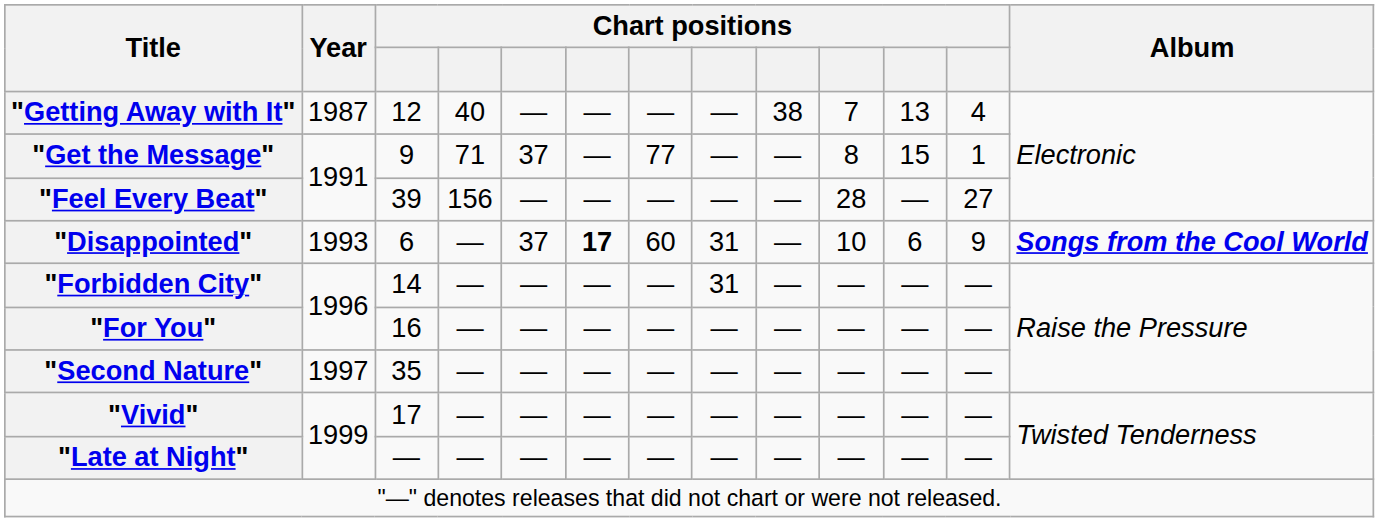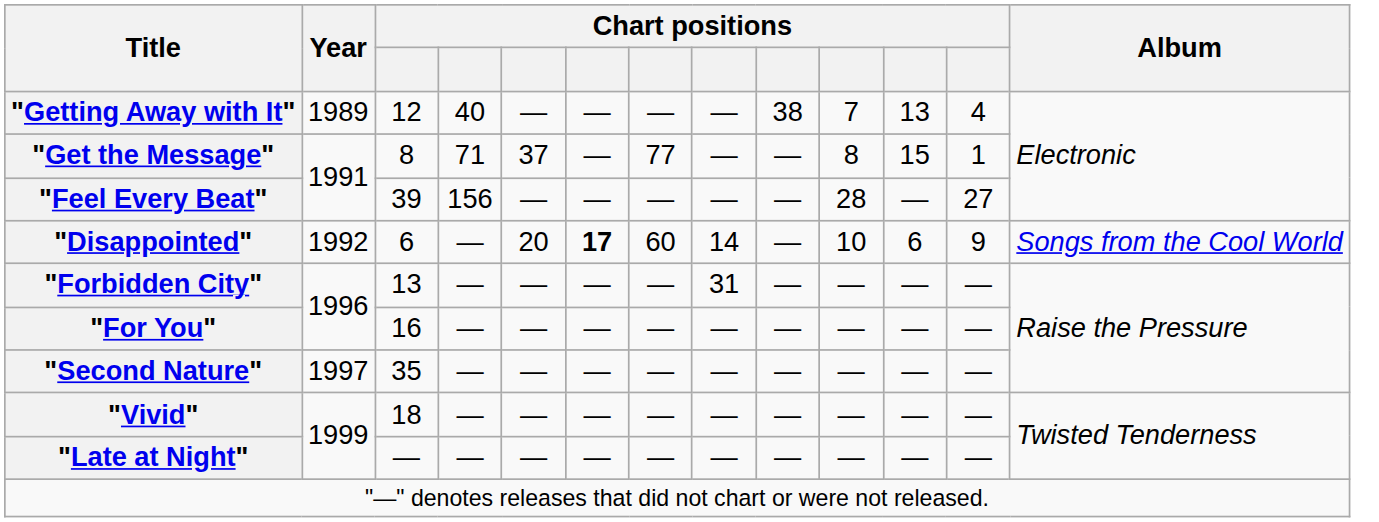 <table class="wikitable plainrowheaders" style=text-align:center;>
 <tr>
 <th rowspan=2>Title</th>
 <th rowspan=2>Year</th>
 <th colspan=10>Chart positions</th>
 <th rowspan=2>Album</th>
 </tr>
 <tr>
 <th width="30"> <br></th>
 <th width="30"> <br></th>
 <th width="30"><br></th>
 <th width="30"> <br></th>
 <th width="30"><br></th>
 <th width="30"><br></th>
 <th width="30"> <br></th>
 <th width="30"> <br></th>
 <th width="30"> <br></th>
 <th width="30"> <br></th>
 </tr>
 <tr>
 <th scope="row">"<a href='#'>Getting Away with It</a>"</th>
-<td>1987</td>
+<td>1989</td>
 <td>12</td>
 <td>40</td>
 <td>—</td>
 <td>—</td>
 <td>—</td>
 <td>—</td>
 <td>38</td>
 <td>7</td>
 <td>13</td>
 <td>4</td>
 <td style="text-align:left;" rowspan=3><em>Electronic</em></td>
 </tr>
 <tr>
 <th scope="row">"<a href='#'>Get the Message</a>"</th>
 <td rowspan=2>1991</td>
-<td>9</td>
+<td>8</td>
 <td>71</td>
 <td>37</td>
 <td>—</td>
 <td>77</td>
 <td>—</td>
 <td>—</td>
 <td>8</td>
 <td>15</td>
 <td>1</td>
 </tr>
 <tr>
 <th scope="row">"<a href='#'>Feel Every Beat</a>"</th>
 <td>39</td>
 <td>156</td>
 <td>—</td>
 <td>—</td>
 <td>—</td>
 <td>—</td>
 <td>—</td>
 <td>28</td>
 <td>—</td>
 <td>27</td>
 </tr>
 <tr>
 <th scope="row">"<a href='#'>Disappointed</a>"</th>
-<td>1993</td>
+<td>1992</td>
 <td>6</td>
 <td>—</td>
-<td>37</td>
+<td>20</td>
 <td><strong>17</strong></td>
 <td>60</td>
-<td>31</td>
+<td>14</td>
 <td>—</td>
 <td>10</td>
 <td>6</td>
 <td>9</td>
-<td align="left"><strong><em><a href='#'>Songs from the Cool World</a></em></strong></td>
+<td align="left"><em><a href='#'>Songs from the Cool World</a></em></td>
 </tr>
 <tr>
 <th scope="row">"<a href='#'>Forbidden City</a>"</th>
 <td rowspan=2>1996</td>
-<td>14</td>
+<td>13</td>
 <td>—</td>
 <td>—</td>
 <td>—</td>
 <td>—</td>
 <td>31</td>
 <td>—</td>
 <td>—</td>
 <td>—</td>
 <td>—</td>
 <td style="text-align:left;" rowspan=3><em>Raise the Pressure</em></td>
 </tr>
 <tr>
 <th scope="row">"<a href='#'>For You</a>"</th>
 <td>16</td>
 <td>—</td>
 <td>—</td>
 <td>—</td>
 <td>—</td>
 <td>—</td>
 <td>—</td>
 <td>—</td>
 <td>—</td>
 <td>—</td>
 </tr>
 <tr>
 <th scope="row">"<a href='#'>Second Nature</a>"</th>
 <td>1997</td>
 <td>35</td>
 <td>—</td>
 <td>—</td>
 <td>—</td>
 <td>—</td>
 <td>—</td>
 <td>—</td>
 <td>—</td>
 <td>—</td>
 <td>—</td>
 </tr>
 <tr>
 <th scope="row">"<a href='#'>Vivid</a>"</th>
 <td rowspan=2>1999</td>
-<td>17</td>
+<td>18</td>
 <td>—</td>
 <td>—</td>
 <td>—</td>
 <td>—</td>
 <td>—</td>
 <td>—</td>
 <td>—</td>
 <td>—</td>
 <td>—</td>
 <td style="text-align:left;" rowspan=2><em>Twisted Tenderness</em></td>
 </tr>
 <tr>
 <th scope="row">"<a href='#'>Late at Night</a>" </th>
 <td>—</td>
 <td>—</td>
 <td>—</td>
 <td>—</td>
 <td>—</td>
 <td>—</td>
 <td>—</td>
 <td>—</td>
 <td>—</td>
 <td>—</td>
 </tr>
 <tr>
 <td colspan="15" style="font-size:85%;">"—" denotes releases that did not chart or were not released.</td>
 </tr>
 </table>
